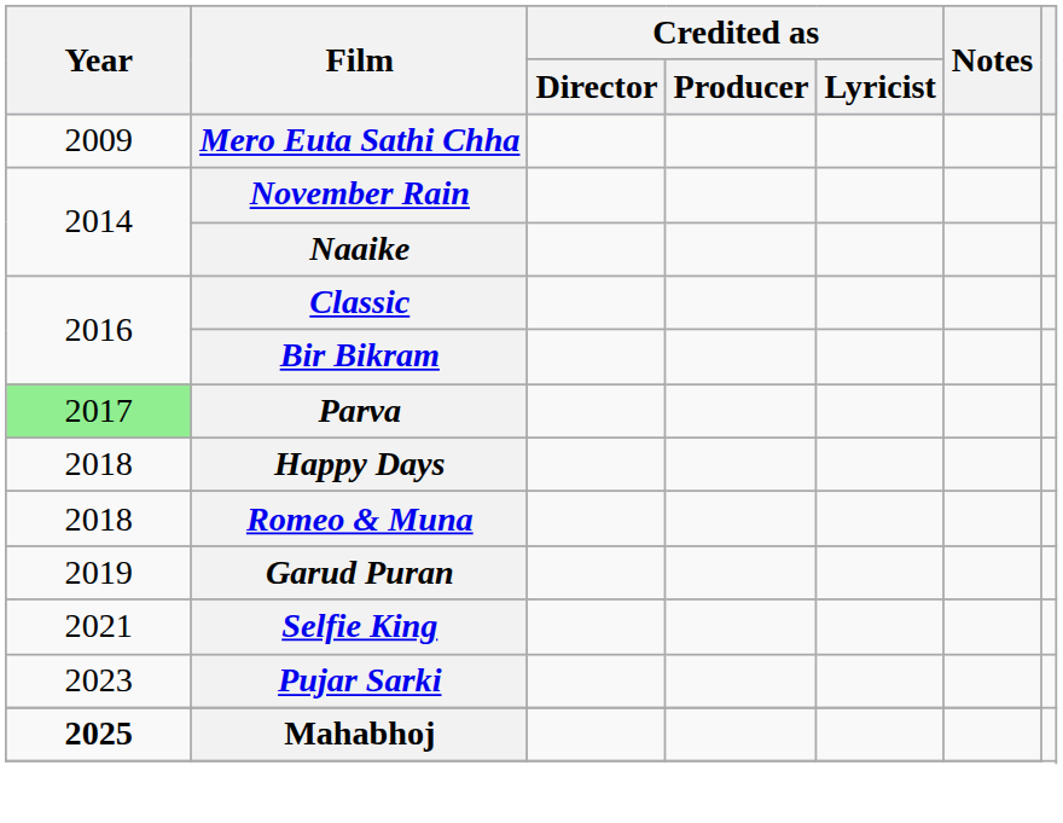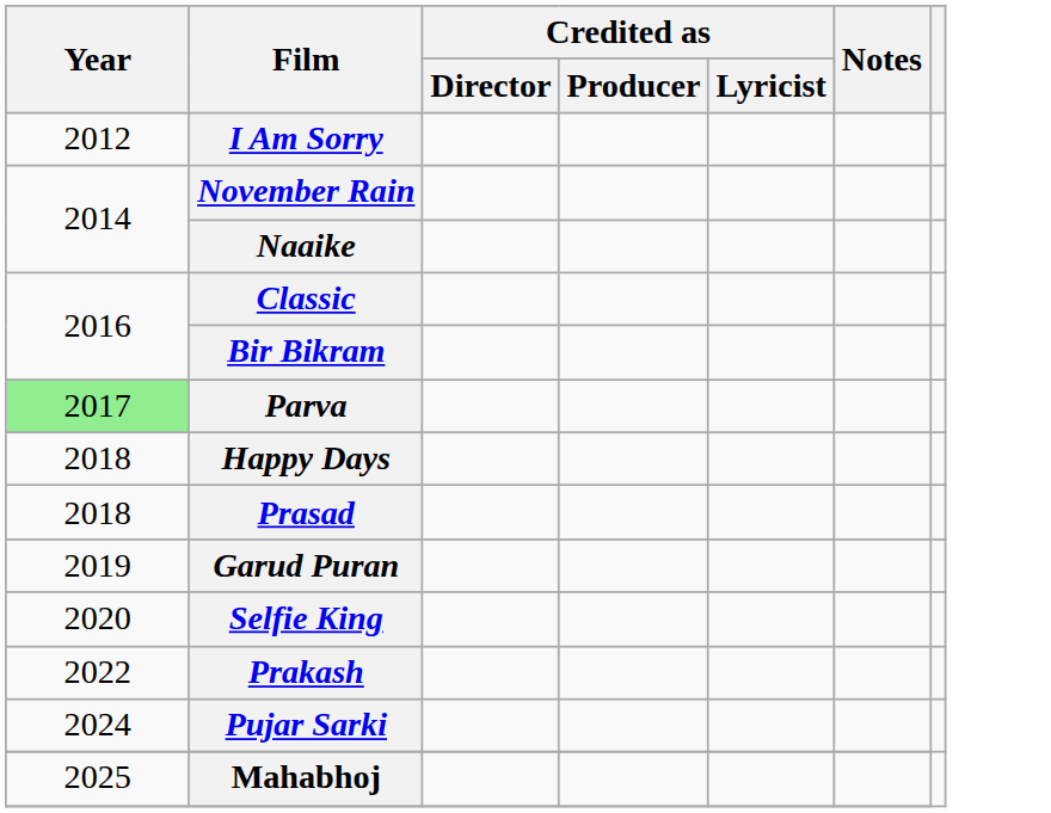 <table class="wikitable plainrowheaders sortable">
 <tr style="background:#b0c4de; text-align:center;">
 <th rowspan="2" style="width:80px;">Year</th>
 <th rowspan="2">Film</th>
 <th colspan="3">Credited as</th>
 <th rowspan="2">Notes</th>
 <th rowspan="2" class="unsortable"></th>
 </tr>
 <tr style="background:#b0c4de; text-align:center;">
 <th>Director</th>
 <th>Producer</th>
 <th>Lyricist</th>
 </tr>
 <tr>
-<td style="text-align:center;">2009</td>
-<th scope="row"><em><a href='#'>Mero Euta Sathi Chha</a></em></th>
+<td style="text-align:center;">2012</td>
+<th scope="row"><em><a href='#'>I Am Sorry</a></em></th>
 <td></td>
 <td></td>
 <td></td>
 <td></td>
 <td></td>
 </tr>
 <tr>
 <td rowspan="2" style="text-align:center;">2014</td>
 <th scope="row"><em><a href='#'>November Rain</a></em></th>
 <td></td>
 <td></td>
 <td></td>
 <td></td>
 <td></td>
 </tr>
 <tr>
 <th scope="row"><em>Naaike</em></th>
 <td></td>
 <td></td>
 <td></td>
 <td></td>
 <td></td>
 </tr>
 <tr>
 <td rowspan="2" style="text-align:center;">2016</td>
 <th scope="row"><em><a href='#'>Classic</a></em></th>
 <td></td>
 <td></td>
 <td></td>
 <td></td>
 <td style="text-align:center;"></td>
 </tr>
 <tr>
 <th scope="row"><em><a href='#'>Bir Bikram</a></em></th>
 <td></td>
 <td></td>
 <td></td>
 <td></td>
 <td></td>
 </tr>
 <tr>
 <td style="background: lightgreen; text-align:center;">2017</td>
 <th scope="row"><em>Parva</em></th>
 <td></td>
 <td></td>
 <td></td>
 <td></td>
 <td></td>
 </tr>
 <tr>
 <td style="text-align:center;">2018</td>
 <th scope="row"><em>Happy Days</em></th>
 <td></td>
 <td></td>
 <td></td>
 <td></td>
 <td></td>
 </tr>
 <tr>
 <td style="text-align:center;">2018</td>
-<th scope="row"><em><a href='#'>Romeo & Muna</a></em></th>
+<th scope="row"><em><a href='#'>Prasad</a></em></th>
 <td></td>
 <td></td>
 <td></td>
 <td></td>
 <td></td>
 </tr>
 <tr>
 <td style="text-align:center;">2019</td>
 <th scope="row"><em>Garud Puran</em></th>
 <td></td>
 <td></td>
 <td></td>
 <td></td>
 <td></td>
 </tr>
 <tr>
-<td style="text-align:center;">2021</td>
+<td style="text-align:center;">2020</td>
 <th scope="row"><em><a href='#'>Selfie King</a></em></th>
 <td></td>
 <td></td>
 <td></td>
 <td></td>
 <td></td>
 </tr>
 <tr>
-<td style="text-align:center;">2023</td>
+<td style="text-align:center;">2022</td>
+<th scope="row"><em><a href='#'>Prakash</a></em></th>
+<td></td>
+<td></td>
+<td></td>
+<td></td>
+<td style="text-align:center;"></td>
+</tr>
+<tr>
+<td style="text-align:center;">2024</td>
 <th scope="row"><em><a href='#'>Pujar Sarki</a></em></th>
 <td></td>
 <td></td>
 <td></td>
 <td></td>
 <td style="text-align:center;"></td>
 </tr>
 <tr>
 </tr>
 <tr>
-<td style="text-align:center;"><strong>2025</strong></td>
+<td style="text-align:center;">2025</td>
 <th scope="row">Mahabhoj</th>
 <td></td>
 <td></td>
 <td></td>
 <td></td>
 </tr>
 <tr>
 </tr>
 </table>
